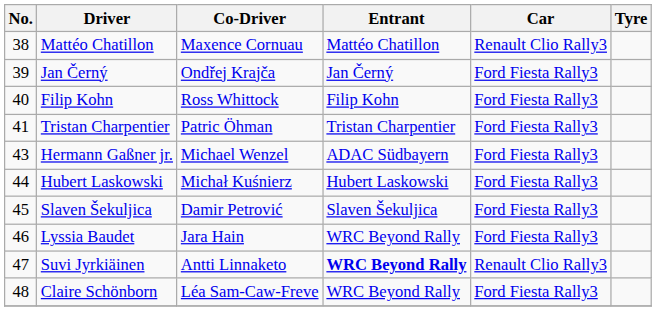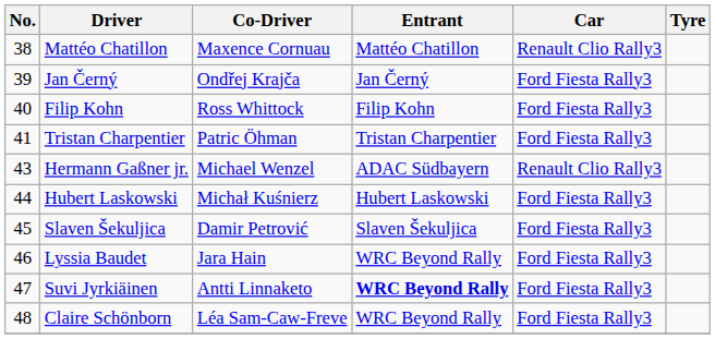 <table class="wikitable" style="font-size: 85%;">
 <tr>
 <th>No.</th>
 <th>Driver</th>
 <th>Co-Driver</th>
 <th>Entrant</th>
 <th>Car</th>
 <th>Tyre</th>
 </tr>
 <tr>
 <td align="center">38</td>
 <td> <a href='#'>Mattéo Chatillon</a></td>
 <td> <a href='#'>Maxence Cornuau</a></td>
 <td> <a href='#'>Mattéo Chatillon</a></td>
 <td><a href='#'>Renault Clio Rally3</a></td>
 <td align="center"></td>
 </tr>
 <tr>
 <td align="center">39</td>
 <td> <a href='#'>Jan Černý</a></td>
 <td> <a href='#'>Ondřej Krajča</a></td>
 <td> <a href='#'>Jan Černý</a></td>
 <td><a href='#'>Ford Fiesta Rally3</a></td>
 <td align="center"></td>
 </tr>
 <tr>
 <td align="center">40</td>
 <td> <a href='#'>Filip Kohn</a></td>
 <td> <a href='#'>Ross Whittock</a></td>
 <td> <a href='#'>Filip Kohn</a></td>
 <td><a href='#'>Ford Fiesta Rally3</a></td>
 <td align="center"></td>
 </tr>
 <tr>
 <td align="center">41</td>
 <td> <a href='#'>Tristan Charpentier</a></td>
 <td> <a href='#'>Patric Öhman</a></td>
 <td> <a href='#'>Tristan Charpentier</a></td>
 <td><a href='#'>Ford Fiesta Rally3</a></td>
 <td align="center"></td>
 </tr>
 <tr>
 <td align="center">43</td>
 <td> <a href='#'>Hermann Gaßner jr.</a></td>
 <td> <a href='#'>Michael Wenzel</a></td>
 <td> <a href='#'>ADAC Südbayern</a></td>
-<td><a href='#'>Ford Fiesta Rally3</a></td>
+<td><a href='#'>Renault Clio Rally3</a></td>
 <td align="center"></td>
 </tr>
 <tr>
 <td align="center">44</td>
 <td> <a href='#'>Hubert Laskowski</a></td>
 <td> <a href='#'>Michał Kuśnierz</a></td>
 <td> <a href='#'>Hubert Laskowski</a></td>
 <td><a href='#'>Ford Fiesta Rally3</a></td>
 <td align="center"></td>
 </tr>
 <tr>
 <td align="center">45</td>
 <td> <a href='#'>Slaven Šekuljica</a></td>
 <td> <a href='#'>Damir Petrović</a></td>
 <td> <a href='#'>Slaven Šekuljica</a></td>
 <td><a href='#'>Ford Fiesta Rally3</a></td>
 <td align="center"></td>
 </tr>
 <tr>
 <td align="center">46</td>
 <td> <a href='#'>Lyssia Baudet</a></td>
 <td> <a href='#'>Jara Hain</a></td>
 <td> <a href='#'>WRC Beyond Rally</a></td>
 <td><a href='#'>Ford Fiesta Rally3</a></td>
 <td align="center"></td>
 </tr>
 <tr>
 <td align="center">47</td>
 <td> <a href='#'>Suvi Jyrkiäinen</a></td>
 <td> <a href='#'>Antti Linnaketo</a></td>
 <td><strong> <a href='#'>WRC Beyond Rally</a></strong></td>
-<td><a href='#'>Renault Clio Rally3</a></td>
+<td><a href='#'>Ford Fiesta Rally3</a></td>
 <td align="center"></td>
 </tr>
 <tr>
 <td align="center">48</td>
 <td> <a href='#'>Claire Schönborn</a></td>
 <td> <a href='#'>Léa Sam-Caw-Freve</a></td>
 <td> <a href='#'>WRC Beyond Rally</a></td>
 <td><a href='#'>Ford Fiesta Rally3</a></td>
 <td align="center"></td>
 </tr>
 <tr>
 </tr>
 </table>
